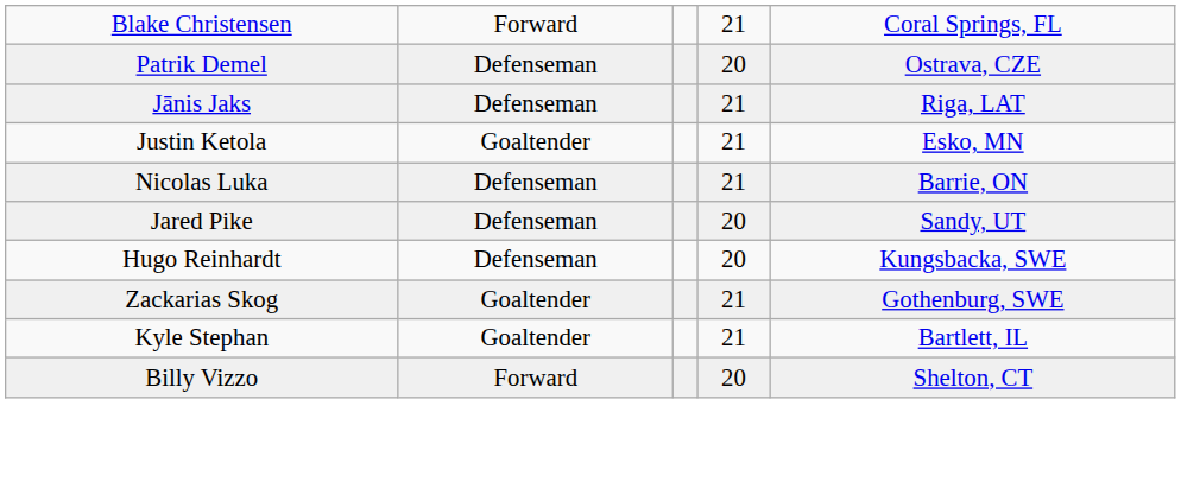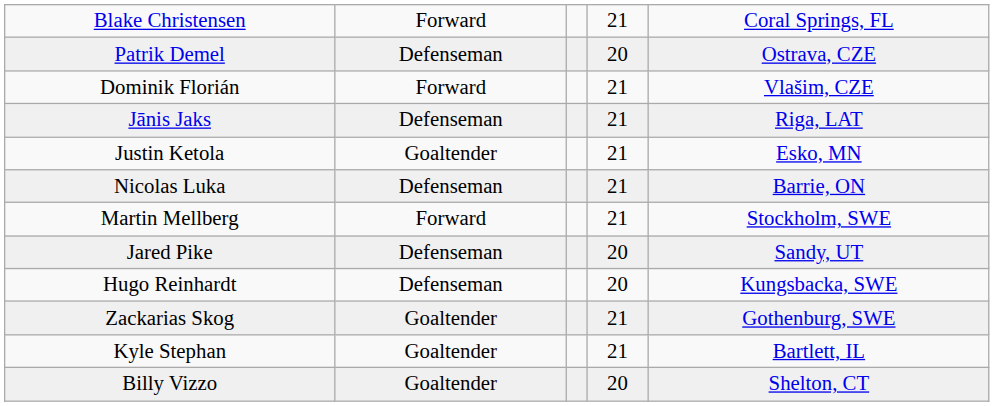 <table class="wikitable" width="60%">
 <tr align="center" bgcolor="">
 <td><a href='#'>Blake Christensen</a></td>
 <td>Forward</td>
 <td></td>
 <td>21</td>
 <td><a href='#'>Coral Springs, FL</a></td>
 </tr>
 <tr align="center" bgcolor="f0f0f0">
 <td><a href='#'>Patrik Demel</a></td>
 <td>Defenseman</td>
 <td></td>
 <td>20</td>
 <td><a href='#'>Ostrava, CZE</a></td>
+</tr>
+<tr align="center" bgcolor="">
+<td>Dominik Florián</td>
+<td>Forward</td>
+<td></td>
+<td>21</td>
+<td><a href='#'>Vlašim, CZE</a></td>
 </tr>
 <tr align="center" bgcolor="f0f0f0">
 <td><a href='#'>Jānis Jaks</a></td>
 <td>Defenseman</td>
 <td></td>
 <td>21</td>
 <td><a href='#'>Riga, LAT</a></td>
 </tr>
 <tr align="center" bgcolor="">
 <td>Justin Ketola</td>
 <td>Goaltender</td>
 <td></td>
 <td>21</td>
 <td><a href='#'>Esko, MN</a></td>
 </tr>
 <tr align="center" bgcolor="f0f0f0">
 <td>Nicolas Luka</td>
 <td>Defenseman</td>
 <td></td>
 <td>21</td>
 <td><a href='#'>Barrie, ON</a></td>
+</tr>
+<tr align="center" bgcolor="">
+<td>Martin Mellberg</td>
+<td>Forward</td>
+<td></td>
+<td>21</td>
+<td><a href='#'>Stockholm, SWE</a></td>
 </tr>
 <tr align="center" bgcolor="f0f0f0">
 <td>Jared Pike</td>
 <td>Defenseman</td>
 <td></td>
 <td>20</td>
 <td><a href='#'>Sandy, UT</a></td>
 </tr>
 <tr align="center" bgcolor="">
 <td>Hugo Reinhardt</td>
 <td>Defenseman</td>
 <td></td>
 <td>20</td>
 <td><a href='#'>Kungsbacka, SWE</a></td>
 </tr>
 <tr align="center" bgcolor="f0f0f0">
 <td>Zackarias Skog</td>
 <td>Goaltender</td>
 <td></td>
 <td>21</td>
 <td><a href='#'>Gothenburg, SWE</a></td>
 </tr>
 <tr align="center" bgcolor="">
 <td>Kyle Stephan</td>
 <td>Goaltender</td>
 <td></td>
 <td>21</td>
 <td><a href='#'>Bartlett, IL</a></td>
 </tr>
 <tr align="center" bgcolor="f0f0f0">
 <td>Billy Vizzo</td>
-<td>Forward</td>
+<td>Goaltender</td>
 <td></td>
 <td>20</td>
 <td><a href='#'>Shelton, CT</a></td>
 </tr>
 </table>
